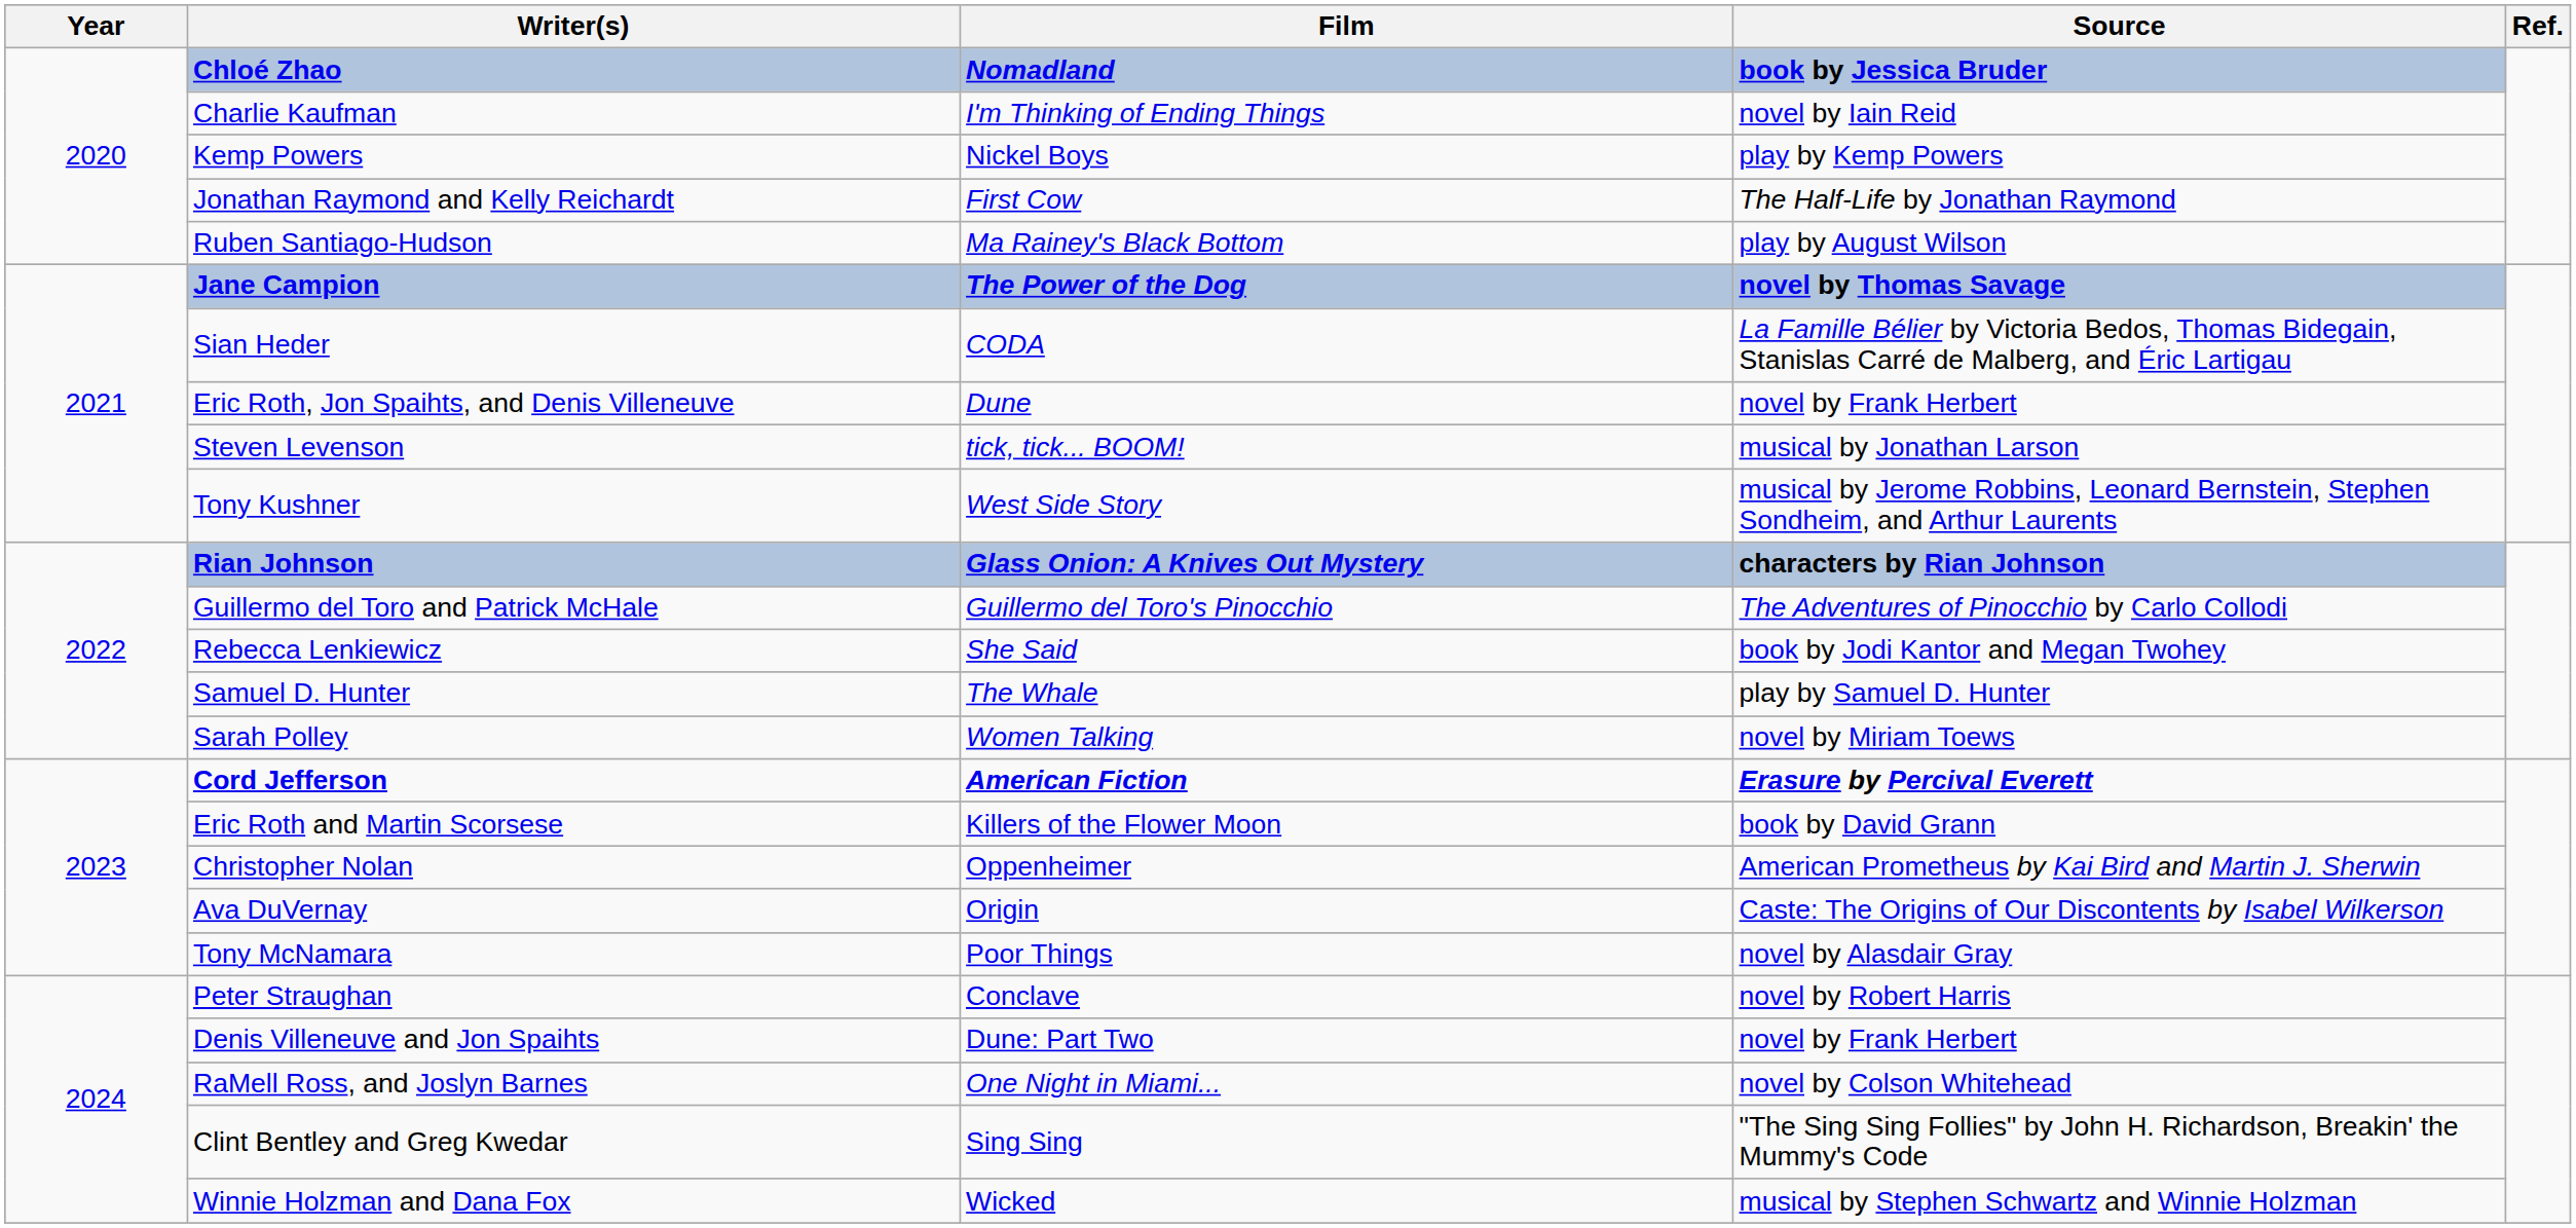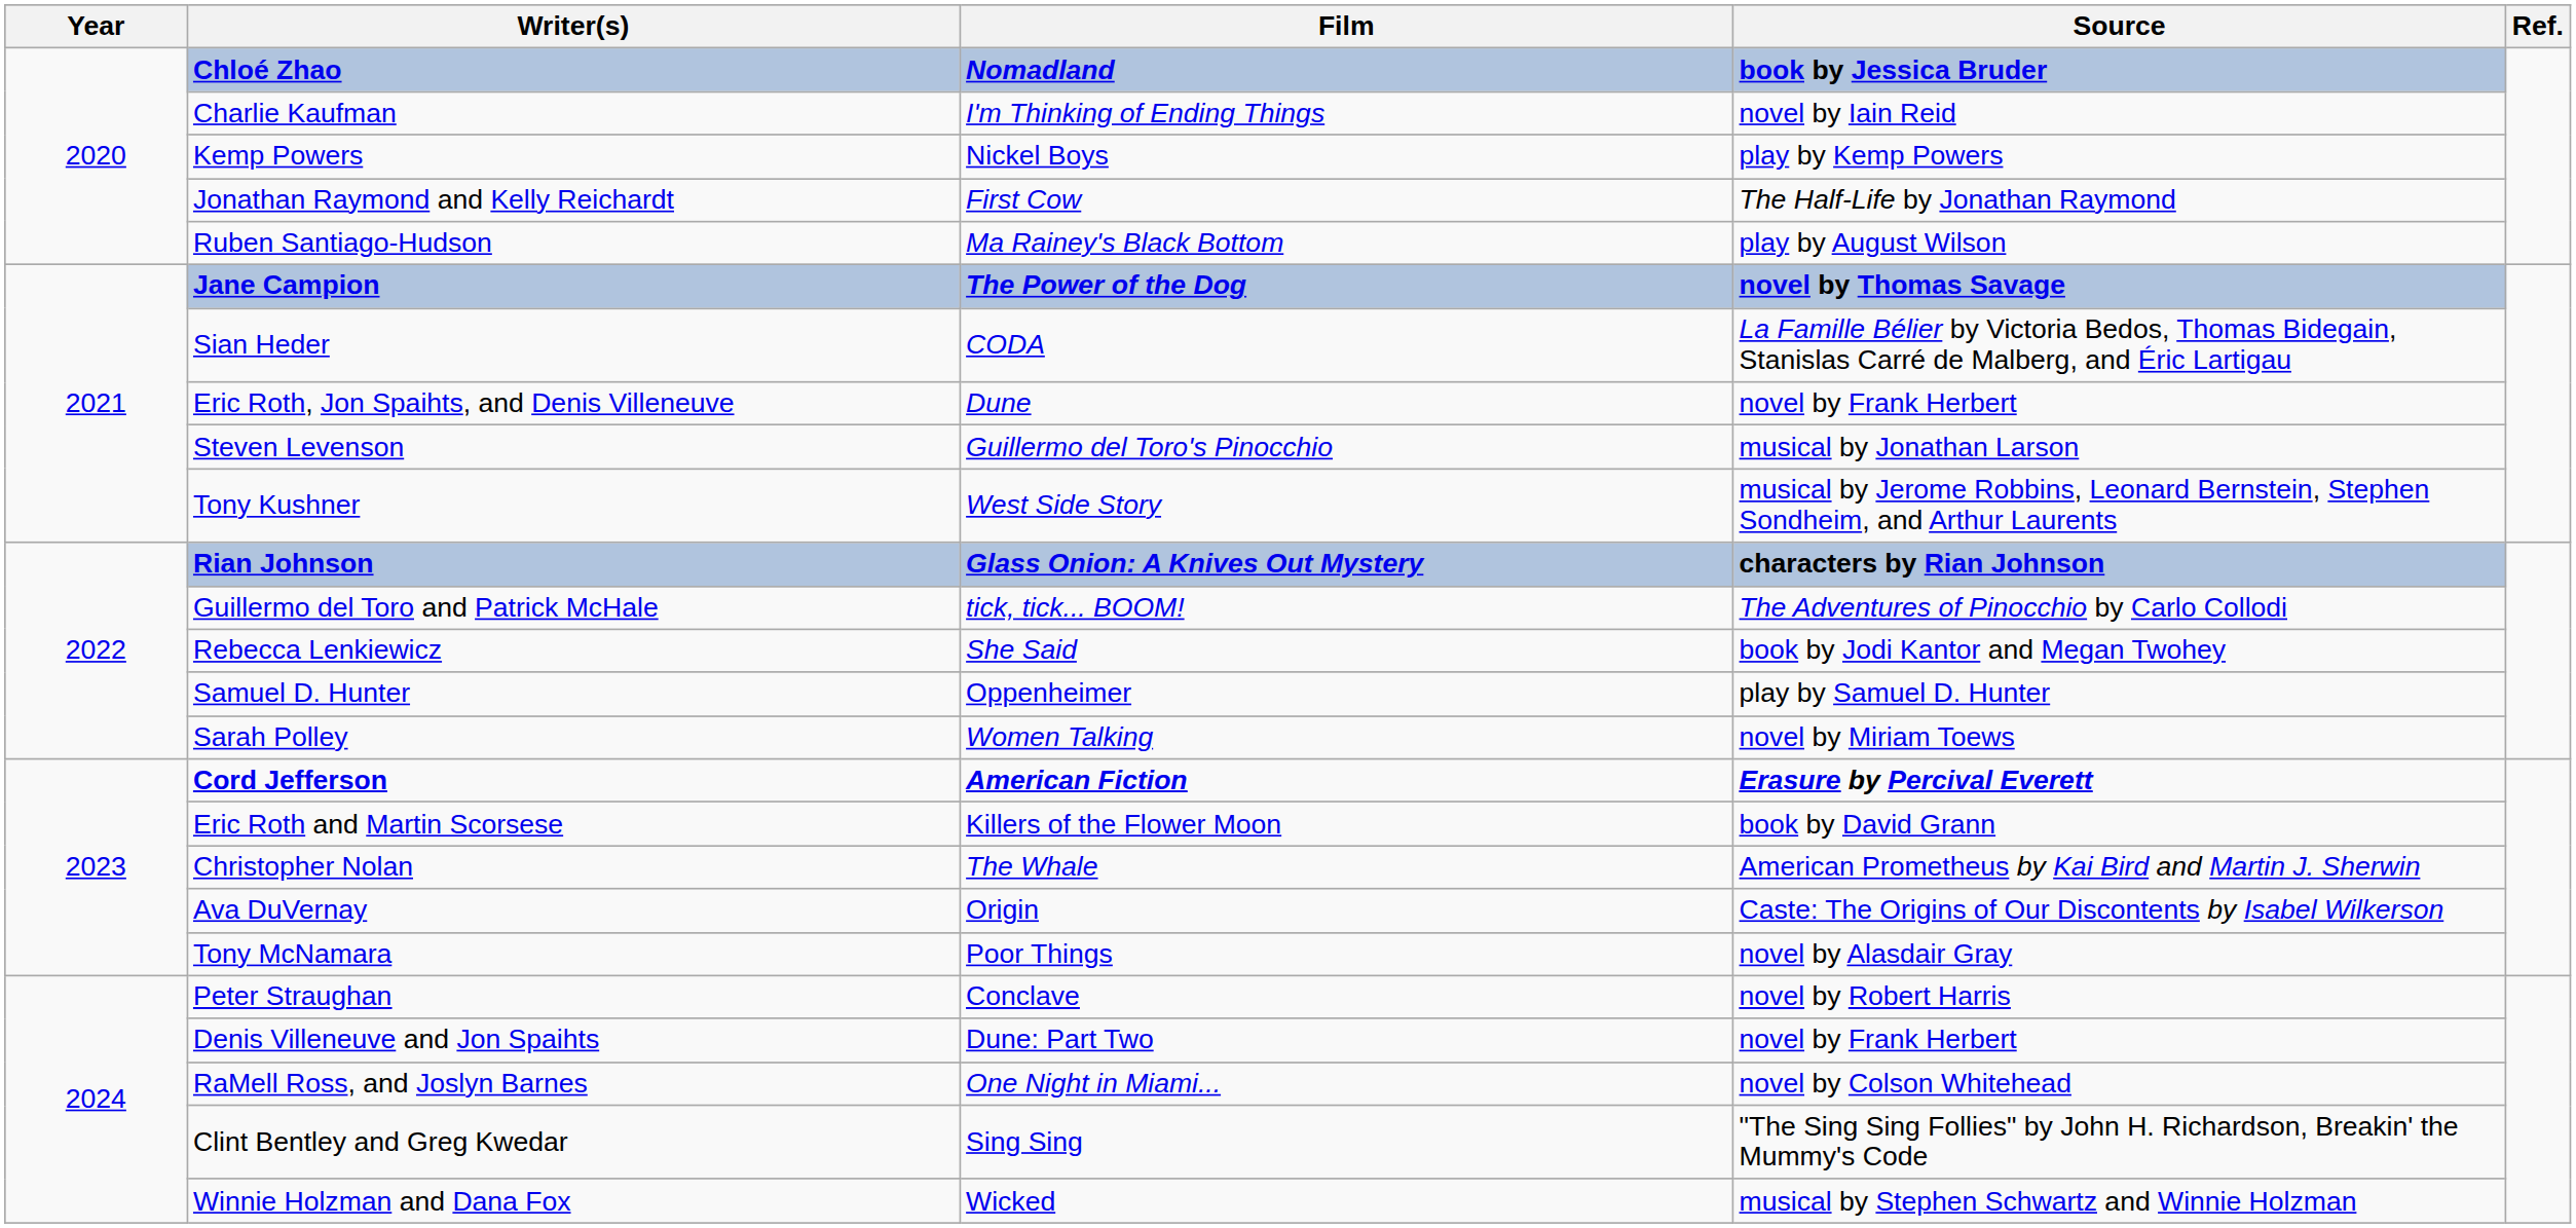 <table class="wikitable" style="width:95%;">
 <tr>
 <th style="width:100px;"><strong>Year</strong></th>
 <th style="width:450px;"><strong>Writer(s)</strong></th>
 <th style="width:450px;"><strong>Film</strong></th>
 <th style="width:450px;"><strong>Source</strong></th>
 <th>Ref.</th>
 </tr>
 <tr>
 <td rowspan=5 style="text-align:center;"><a href='#'>2020</a></td>
 <td style="background:#B0C4DE;"><strong><a href='#'>Chloé Zhao</a></strong></td>
 <td style="background:#B0C4DE;"><strong><em><a href='#'>Nomadland</a></em></strong></td>
 <td style="background:#B0C4DE;"><strong><a href='#'>book</a> by <a href='#'>Jessica Bruder</a></strong></td>
 <td rowspan="5"></td>
 </tr>
 <tr>
 <td><a href='#'>Charlie Kaufman</a></td>
 <td><em><a href='#'>I'm Thinking of Ending Things</a></em></td>
 <td><a href='#'>novel</a> by <a href='#'>Iain Reid</a></td>
 </tr>
 <tr>
 <td><a href='#'>Kemp Powers</a></td>
 <td></em><a href='#'>Nickel Boys</a><em></td>
 <td><a href='#'>play</a> by <a href='#'>Kemp Powers</a></td>
 </tr>
 <tr>
 <td><a href='#'>Jonathan Raymond</a> and <a href='#'>Kelly Reichardt</a></td>
 <td><em><a href='#'>First Cow</a></em></td>
 <td><em>The Half-Life</em> by <a href='#'>Jonathan Raymond</a></td>
 </tr>
 <tr>
 <td><a href='#'>Ruben Santiago-Hudson</a></td>
 <td><em><a href='#'>Ma Rainey's Black Bottom</a></em></td>
 <td><a href='#'>play</a> by <a href='#'>August Wilson</a></td>
 </tr>
 <tr>
 <td rowspan=5 style="text-align:center;"><a href='#'>2021</a></td>
 <td style="background:#B0C4DE;"><strong><a href='#'>Jane Campion</a></strong></td>
 <td style="background:#B0C4DE;"><strong><em><a href='#'>The Power of the Dog</a></em></strong></td>
 <td style="background:#B0C4DE;"><strong><a href='#'>novel</a> by <a href='#'>Thomas Savage</a></strong></td>
 <td rowspan="5"></td>
 </tr>
 <tr>
 <td><a href='#'>Sian Heder</a></td>
 <td><em><a href='#'>CODA</a></em></td>
 <td><em><a href='#'>La Famille Bélier</a></em> by Victoria Bedos, <a href='#'>Thomas Bidegain</a>, Stanislas Carré de Malberg, and <a href='#'>Éric Lartigau</a></td>
 </tr>
 <tr>
 <td><a href='#'>Eric Roth</a>, <a href='#'>Jon Spaihts</a>, and <a href='#'>Denis Villeneuve</a></td>
 <td><em><a href='#'>Dune</a></em></td>
 <td><a href='#'>novel</a> by <a href='#'>Frank Herbert</a></td>
 </tr>
 <tr>
 <td><a href='#'>Steven Levenson</a></td>
-<td><em><a href='#'>tick, tick... BOOM!</a></em></td>
+<td><em><a href='#'>Guillermo del Toro's Pinocchio</a></em></td>
 <td><a href='#'>musical</a> by <a href='#'>Jonathan Larson</a></td>
 </tr>
 <tr>
 <td><a href='#'>Tony Kushner</a></td>
 <td><em><a href='#'>West Side Story</a></em></td>
 <td><a href='#'>musical</a> by <a href='#'>Jerome Robbins</a>, <a href='#'>Leonard Bernstein</a>, <a href='#'>Stephen Sondheim</a>, and <a href='#'>Arthur Laurents</a></td>
 </tr>
 <tr>
 <td rowspan=5 style="text-align:center;"><a href='#'>2022</a></td>
 <td style="background:#B0C4DE;"><strong><a href='#'>Rian Johnson</a></strong></td>
 <td style="background:#B0C4DE;"><strong><em><a href='#'>Glass Onion: A Knives Out Mystery</a></em></strong></td>
 <td style="background:#B0C4DE;"><strong>characters by <a href='#'>Rian Johnson</a></strong></td>
 <td rowspan="5"></td>
 </tr>
 <tr>
 <td><a href='#'>Guillermo del Toro</a> and <a href='#'>Patrick McHale</a></td>
-<td><em><a href='#'>Guillermo del Toro's Pinocchio</a></em></td>
+<td><em><a href='#'>tick, tick... BOOM!</a></em></td>
 <td><em><a href='#'>The Adventures of Pinocchio</a></em> by <a href='#'>Carlo Collodi</a></td>
 </tr>
 <tr>
 <td><a href='#'>Rebecca Lenkiewicz</a></td>
 <td><em><a href='#'>She Said</a></em></td>
 <td><a href='#'>book</a> by <a href='#'>Jodi Kantor</a> and <a href='#'>Megan Twohey</a></td>
 </tr>
 <tr>
 <td><a href='#'>Samuel D. Hunter</a></td>
-<td><em><a href='#'>The Whale</a></em></td>
+<td></em><a href='#'>Oppenheimer</a><em></td>
 <td>play by <a href='#'>Samuel D. Hunter</a></td>
 </tr>
 <tr>
 <td><a href='#'>Sarah Polley</a></td>
 <td><em><a href='#'>Women Talking</a></em></td>
 <td><a href='#'>novel</a> by <a href='#'>Miriam Toews</a></td>
 </tr>
 <tr>
 <td rowspan=5 style="text-align:center;"><a href='#'>2023</a></td>
 <td><strong><a href='#'><u>Cord Jefferson</u></a></strong></td>
 <td><strong><em><a href='#'><u>American Fiction</u></a></em></strong></td>
 <td><strong><em><a href='#'><u>Erasure</u></a><em> by <a href='#'><u>Percival Everett</u></a><strong></td>
 <td rowspan="5"></td>
 </tr>
 <tr>
 <td><a href='#'>Eric Roth</a> and <a href='#'>Martin Scorsese</a></td>
 <td></em><a href='#'>Killers of the Flower Moon</a><em></td>
 <td><a href='#'>book</a> by <a href='#'>David Grann</a></td>
 </tr>
 <tr>
 <td><a href='#'>Christopher Nolan</a></td>
-<td></em><a href='#'>Oppenheimer</a><em></td>
+<td><em><a href='#'>The Whale</a></em></td>
 <td></em><a href='#'>American Prometheus</a><em> by <a href='#'>Kai Bird</a> and <a href='#'>Martin J. Sherwin</a></td>
 </tr>
 <tr>
 <td><a href='#'>Ava DuVernay</a></td>
 <td></em><a href='#'>Origin</a><em></td>
 <td></em><a href='#'>Caste: The Origins of Our Discontents</a><em> by <a href='#'>Isabel Wilkerson</a></td>
 </tr>
 <tr>
 <td><a href='#'>Tony McNamara</a></td>
 <td></em><a href='#'>Poor Things</a><em></td>
 <td><a href='#'>novel</a> by <a href='#'>Alasdair Gray</a></td>
 </tr>
 <tr>
 <td rowspan=5 style="text-align:center;"><a href='#'>2024</a></td>
 <td></strong><a href='#'><u>Peter Straughan</u></a><strong></td>
 <td></em></strong><a href='#'><u>Conclave</u></a><strong><em></td>
 <td></strong><a href='#'><u>novel</u></a> by <a href='#'><u>Robert Harris</u></a><strong></td>
 <td rowspan="5"></td>
 </tr>
 <tr>
 <td><a href='#'>Denis Villeneuve</a> and <a href='#'>Jon Spaihts</a></td>
 <td></em><a href='#'>Dune: Part Two</a><em></td>
 <td><a href='#'>novel</a> by <a href='#'>Frank Herbert</a></td>
 </tr>
 <tr>
 <td><a href='#'>RaMell Ross</a>, and <a href='#'>Joslyn Barnes</a></td>
 <td><em><a href='#'>One Night in Miami...</a></em></td>
 <td><a href='#'>novel</a> by <a href='#'>Colson Whitehead</a></td>
 </tr>
 <tr>
 <td>Clint Bentley and Greg Kwedar</td>
 <td></em><a href='#'>Sing Sing</a><em></td>
 <td>"The Sing Sing Follies" by John H. Richardson, </em>Breakin' the Mummy's Code<em></td>
 </tr>
 <tr>
 <td><a href='#'>Winnie Holzman</a> and <a href='#'>Dana Fox</a></td>
 <td></em><a href='#'>Wicked</a><em></td>
 <td><a href='#'>musical</a> by <a href='#'>Stephen Schwartz</a> and <a href='#'>Winnie Holzman</a></td>
 </tr>
 </table>
